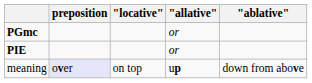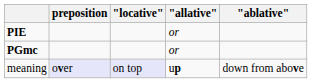 <table class="wikitable">
 <tr>
 <th></th>
 <th>preposition</th>
 <th>"locative"</th>
 <th>"allative"</th>
 <th>"ablative"</th>
 </tr>
 <tr>
-<td><strong>PGmc</strong></td>
+<td><strong>PIE</strong></td>
 <td></td>
 <td></td>
 <td> <em>or</em> </td>
 <td></td>
 </tr>
 <tr>
-<td><strong>PIE</strong></td>
+<td><strong>PGmc</strong></td>
 <td></td>
 <td></td>
 <td> <em>or</em> </td>
 <td></td>
 </tr>
 <tr>
 <td>meaning</td>
 <td style="background: lavender;">o<strong>v</strong>er</td>
-<td>on top</td>
+<td style="background: lavender;">on top</td>
 <td>u<strong>p</strong></td>
 <td>down from abo<strong>v</strong>e</td>
 </tr>
 </table>
